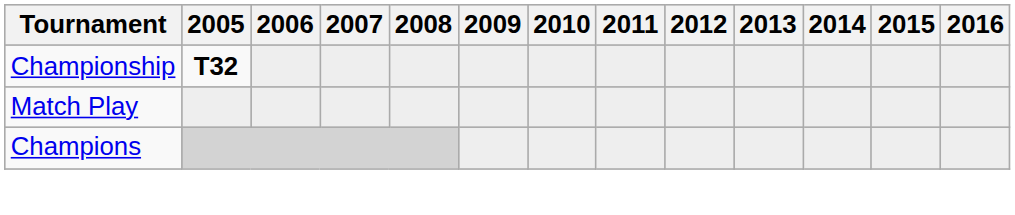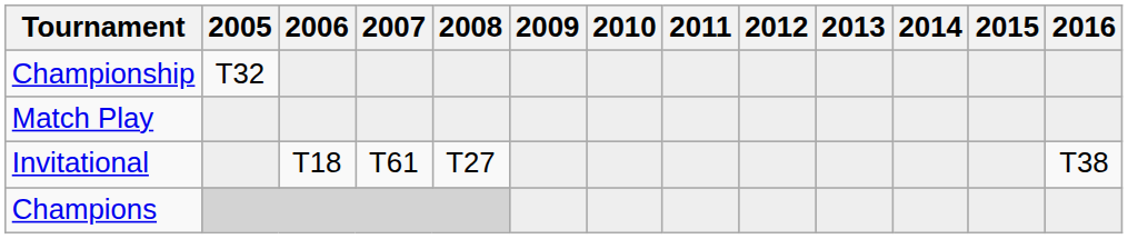 <table class="wikitable" style="text-align:center;">
 <tr>
 <th>Tournament</th>
 <th>2005</th>
 <th>2006</th>
 <th>2007</th>
 <th>2008</th>
 <th>2009</th>
 <th>2010</th>
 <th>2011</th>
 <th>2012</th>
 <th>2013</th>
 <th>2014</th>
 <th>2015</th>
 <th>2016</th>
 </tr>
 <tr>
 <td align="left"><a href='#'>Championship</a></td>
-<td><strong>T32</strong></td>
+<td>T32</td>
 <td style="background:#eeeeee;"></td>
 <td style="background:#eeeeee;"></td>
 <td style="background:#eeeeee;"></td>
 <td style="background:#eeeeee;"></td>
 <td style="background:#eeeeee;"></td>
 <td style="background:#eeeeee;"></td>
 <td style="background:#eeeeee;"></td>
 <td style="background:#eeeeee;"></td>
 <td style="background:#eeeeee;"></td>
 <td style="background:#eeeeee;"></td>
 <td style="background:#eeeeee;"></td>
 </tr>
 <tr>
 <td align="left"><a href='#'>Match Play</a></td>
 <td style="background:#eeeeee;"></td>
 <td style="background:#eeeeee;"></td>
 <td style="background:#eeeeee;"></td>
 <td style="background:#eeeeee;"></td>
 <td style="background:#eeeeee;"></td>
 <td style="background:#eeeeee;"></td>
 <td style="background:#eeeeee;"></td>
 <td style="background:#eeeeee;"></td>
 <td style="background:#eeeeee;"></td>
 <td style="background:#eeeeee;"></td>
 <td style="background:#eeeeee;"></td>
 <td style="background:#eeeeee;"></td>
 </tr>
 <tr>
+<td align="left"><a href='#'>Invitational</a></td>
+<td style="background:#eeeeee;"></td>
+<td>T18</td>
+<td>T61</td>
+<td>T27</td>
+<td style="background:#eeeeee;"></td>
+<td style="background:#eeeeee;"></td>
+<td style="background:#eeeeee;"></td>
+<td style="background:#eeeeee;"></td>
+<td style="background:#eeeeee;"></td>
+<td style="background:#eeeeee;"></td>
+<td style="background:#eeeeee;"></td>
+<td>T38</td>
+</tr>
+<tr>
 <td align="left"><a href='#'>Champions</a></td>
 <td colspan=4 style="background:#D3D3D3;"></td>
 <td style="background:#eeeeee;"></td>
 <td style="background:#eeeeee;"></td>
 <td style="background:#eeeeee;"></td>
 <td style="background:#eeeeee;"></td>
 <td style="background:#eeeeee;"></td>
 <td style="background:#eeeeee;"></td>
 <td style="background:#eeeeee;"></td>
 <td style="background:#eeeeee;"></td>
 </tr>
 </table>
